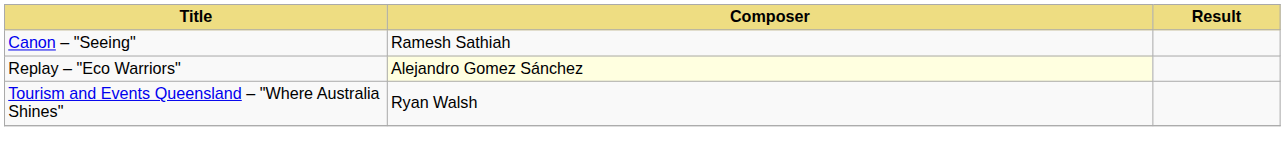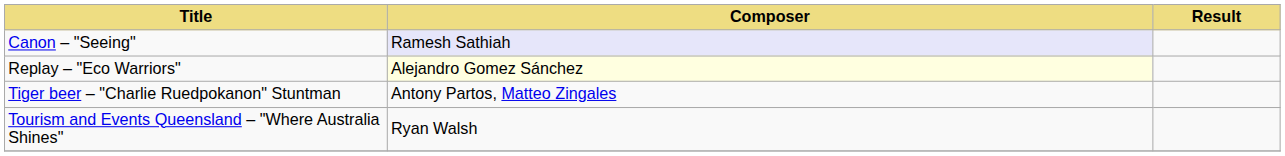 <table class="wikitable" width=100%>
 <tr>
 <th style="width:30%;background:#EEDD82;">Title</th>
 <th style="width:60%;background:#EEDD82;">Composer</th>
 <th style="width:10%;background:#EEDD82;">Result<br></th>
 </tr>
 <tr>
 <td><a href='#'>Canon</a> – "Seeing"</td>
-<td>Ramesh Sathiah</td>
+<td style="background: lavender;">Ramesh Sathiah</td>
 <td></td>
 </tr>
 <tr>
 <td>Replay – "Eco Warriors"</td>
 <td style="background: lightyellow;">Alejandro Gomez Sánchez</td>
+<td></td>
+</tr>
+<tr>
+<td><a href='#'>Tiger beer</a> – "Charlie Ruedpokanon" Stuntman</td>
+<td>Antony Partos, <a href='#'>Matteo Zingales</a></td>
 <td></td>
 </tr>
 <tr>
 <td><a href='#'>Tourism and Events Queensland</a> – "Where Australia Shines"</td>
 <td>Ryan Walsh</td>
 <td></td>
 </tr>
 <tr>
 </tr>
 </table>
